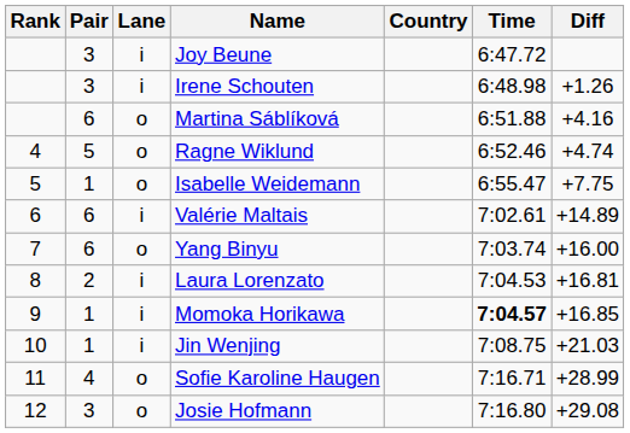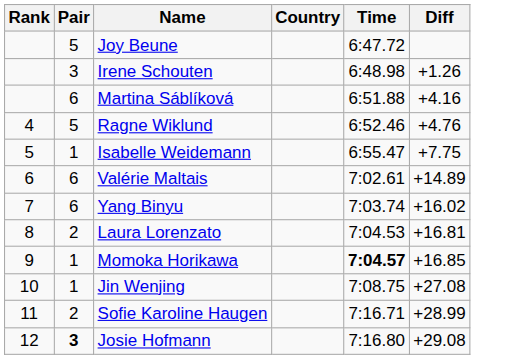 <table class="wikitable sortable" style="text-align:center">
 <tr>
 <th>Rank</th>
 <th>Pair</th>
-<th>Lane</th>
 <th>Name</th>
 <th>Country</th>
 <th>Time</th>
 <th>Diff</th>
 </tr>
 <tr>
 <td></td>
-<td>3</td>
-<td>i</td>
+<td>5</td>
 <td align=left><a href='#'>Joy Beune</a></td>
 <td align=left></td>
 <td>6:47.72</td>
 <td></td>
 </tr>
 <tr>
 <td></td>
 <td>3</td>
-<td>i</td>
 <td align=left><a href='#'>Irene Schouten</a></td>
 <td align=left></td>
 <td>6:48.98</td>
 <td>+1.26</td>
 </tr>
 <tr>
 <td></td>
 <td>6</td>
-<td>o</td>
 <td align=left><a href='#'>Martina Sáblíková</a></td>
 <td align=left></td>
 <td>6:51.88</td>
 <td>+4.16</td>
 </tr>
 <tr>
 <td>4</td>
 <td>5</td>
-<td>o</td>
 <td align=left><a href='#'>Ragne Wiklund</a></td>
 <td align=left></td>
 <td>6:52.46</td>
-<td>+4.74</td>
+<td>+4.76</td>
 </tr>
 <tr>
 <td>5</td>
 <td>1</td>
-<td>o</td>
 <td align=left><a href='#'>Isabelle Weidemann</a></td>
 <td align=left></td>
 <td>6:55.47</td>
 <td>+7.75</td>
 </tr>
 <tr>
 <td>6</td>
 <td>6</td>
-<td>i</td>
 <td align=left><a href='#'>Valérie Maltais</a></td>
 <td align=left></td>
 <td>7:02.61</td>
 <td>+14.89</td>
 </tr>
 <tr>
 <td>7</td>
 <td>6</td>
-<td>o</td>
 <td align=left><a href='#'>Yang Binyu</a></td>
 <td align=left></td>
 <td>7:03.74</td>
-<td>+16.00</td>
+<td>+16.02</td>
 </tr>
 <tr>
 <td>8</td>
 <td>2</td>
-<td>i</td>
 <td align=left><a href='#'>Laura Lorenzato</a></td>
 <td align=left></td>
 <td>7:04.53</td>
 <td>+16.81</td>
 </tr>
 <tr>
 <td>9</td>
 <td>1</td>
-<td>i</td>
 <td align=left><a href='#'>Momoka Horikawa</a></td>
 <td align=left></td>
 <td><strong>7:04.57</strong></td>
 <td>+16.85</td>
 </tr>
 <tr>
 <td>10</td>
 <td>1</td>
-<td>i</td>
 <td align=left><a href='#'>Jin Wenjing</a></td>
 <td align=left></td>
 <td>7:08.75</td>
-<td>+21.03</td>
+<td>+27.08</td>
 </tr>
 <tr>
 <td>11</td>
-<td>4</td>
-<td>o</td>
+<td>2</td>
 <td align=left><a href='#'>Sofie Karoline Haugen</a></td>
 <td align=left></td>
 <td>7:16.71</td>
 <td>+28.99</td>
 </tr>
 <tr>
 <td>12</td>
-<td>3</td>
-<td>o</td>
+<td><strong>3</strong></td>
 <td align=left><a href='#'>Josie Hofmann</a></td>
 <td align=left></td>
 <td>7:16.80</td>
 <td>+29.08</td>
 </tr>
 </table>
